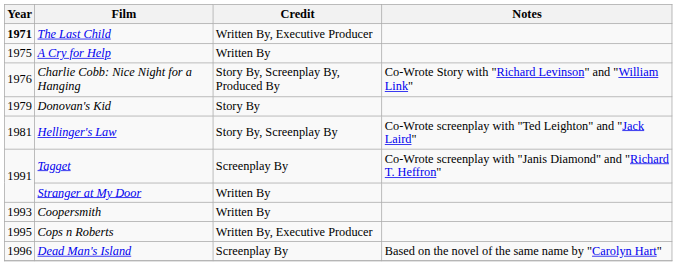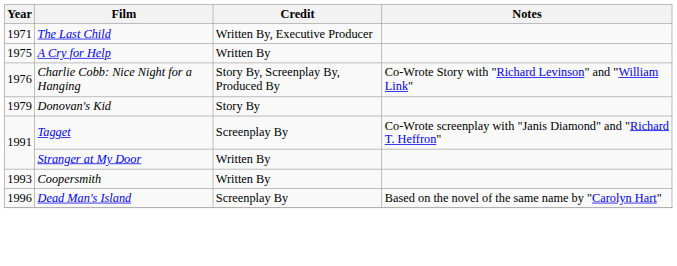 <table class="wikitable">
 <tr>
 <th>Year</th>
 <th>Film</th>
 <th>Credit</th>
 <th>Notes</th>
 </tr>
 <tr>
-<td><strong>1971</strong></td>
+<td>1971</td>
 <td><em><a href='#'>The Last Child</a></em></td>
 <td>Written By, Executive Producer</td>
 <td></td>
 </tr>
 <tr>
 <td>1975</td>
 <td><em><a href='#'>A Cry for Help</a></em></td>
 <td>Written By</td>
 <td></td>
 </tr>
 <tr>
 <td>1976</td>
 <td><em>Charlie Cobb: Nice Night for a Hanging</em></td>
 <td>Story By, Screenplay By, Produced By</td>
 <td>Co-Wrote Story with "<a href='#'>Richard Levinson</a>" and "<a href='#'>William Link</a>"</td>
 </tr>
 <tr>
 <td>1979</td>
 <td><em>Donovan's Kid</em></td>
 <td>Story By</td>
 <td></td>
 </tr>
 <tr>
-<td>1981</td>
-<td><em><a href='#'>Hellinger's Law</a></em></td>
-<td>Story By, Screenplay By</td>
-<td>Co-Wrote screenplay with "Ted Leighton" and "<a href='#'>Jack Laird</a>"</td>
-</tr>
-<tr>
 <td rowspan=2>1991</td>
 <td><em><a href='#'>Tagget</a></em></td>
 <td>Screenplay By</td>
 <td>Co-Wrote screenplay with "Janis Diamond" and "<a href='#'>Richard T. Heffron</a>"</td>
 </tr>
 <tr>
 <td><em><a href='#'>Stranger at My Door</a></em></td>
 <td>Written By</td>
 <td></td>
 </tr>
 <tr>
 <td>1993</td>
 <td><em>Coopersmith</em></td>
 <td>Written By</td>
 <td></td>
 </tr>
 <tr>
-<td>1995</td>
-<td><em>Cops n Roberts</em></td>
-<td>Written By, Executive Producer</td>
-<td></td>
-</tr>
-<tr>
 <td>1996</td>
 <td><em><a href='#'>Dead Man's Island</a></em></td>
 <td>Screenplay By</td>
 <td>Based on the novel of the same name by "<a href='#'>Carolyn Hart</a>"</td>
 </tr>
 <tr>
 </tr>
 </table>
